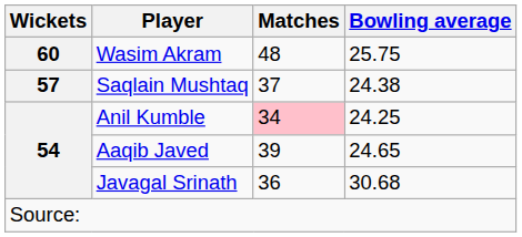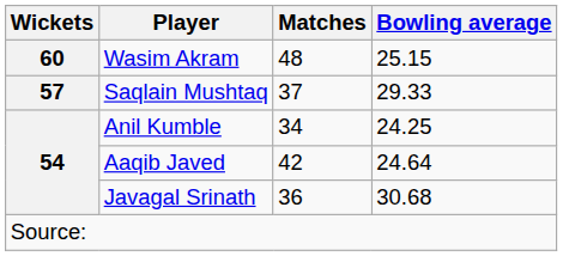 <table class="wikitable">
 <tr>
 <th align="center"><strong>Wickets</strong></th>
 <th align="center"><strong>Player</strong></th>
 <th align="center"><strong>Matches</strong></th>
 <th align="center"><strong><a href='#'>Bowling average</a></strong></th>
 </tr>
 <tr>
 <th>60</th>
 <td align="left"> <a href='#'>Wasim Akram</a></td>
 <td>48</td>
-<td>25.75</td>
+<td>25.15</td>
 </tr>
 <tr>
 <th>57</th>
 <td align="left"> <a href='#'>Saqlain Mushtaq</a></td>
 <td>37</td>
-<td>24.38</td>
+<td>29.33</td>
 </tr>
 <tr>
 <th rowspan=3>54</th>
 <td align="left"> <a href='#'>Anil Kumble</a></td>
-<td style="background: pink;">34</td>
+<td>34</td>
 <td>24.25</td>
 </tr>
 <tr>
 <td align="left"> <a href='#'>Aaqib Javed</a></td>
-<td>39</td>
-<td>24.65</td>
+<td>42</td>
+<td>24.64</td>
 </tr>
 <tr>
 <td align="left"> <a href='#'>Javagal Srinath</a></td>
 <td>36</td>
 <td>30.68</td>
 </tr>
 <tr>
 <td colspan="5">Source:</td>
 </tr>
 </table>
